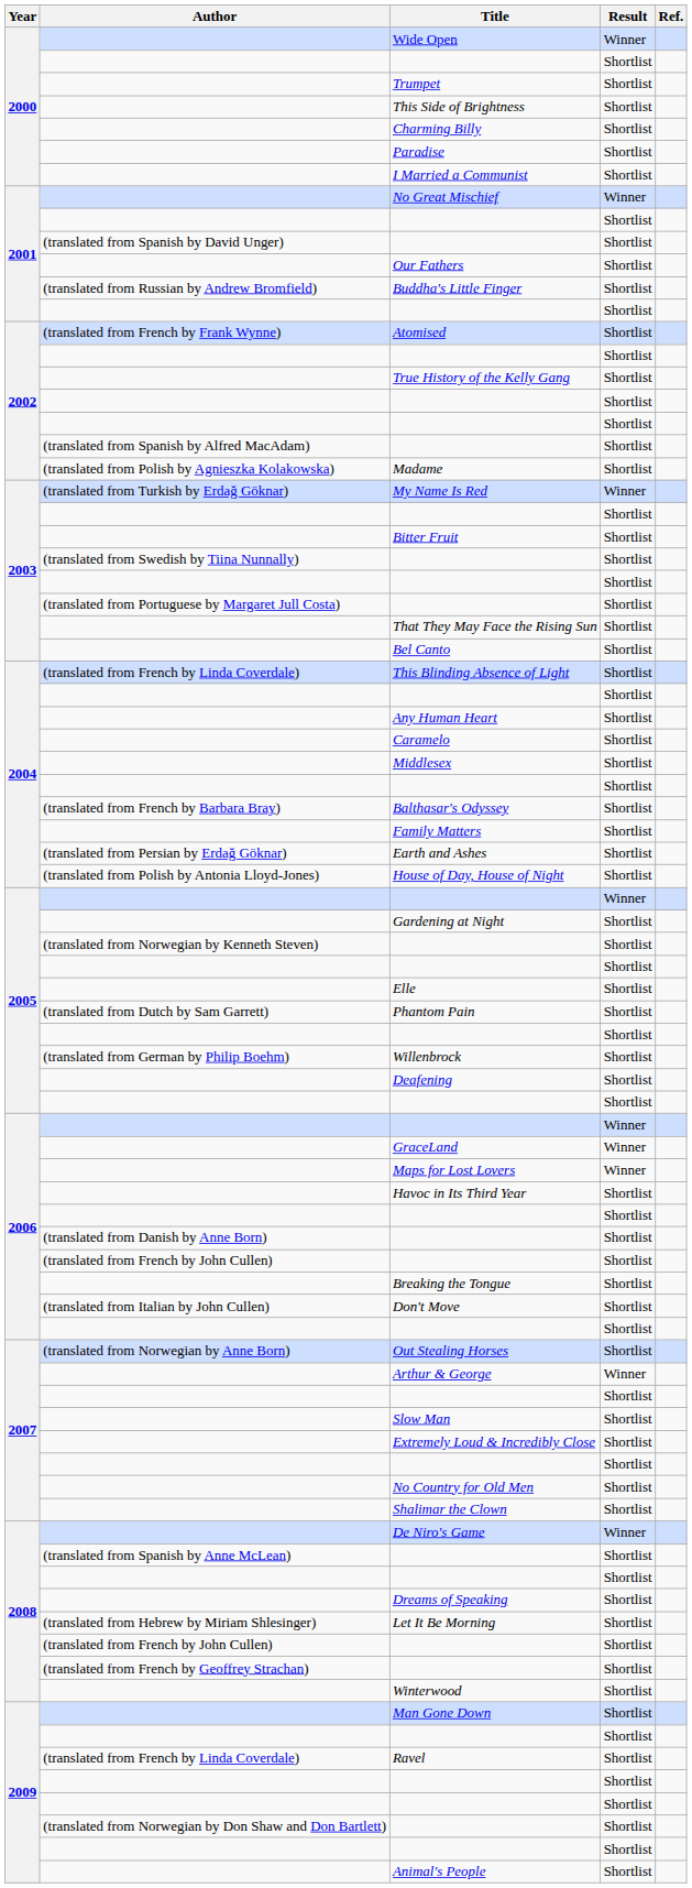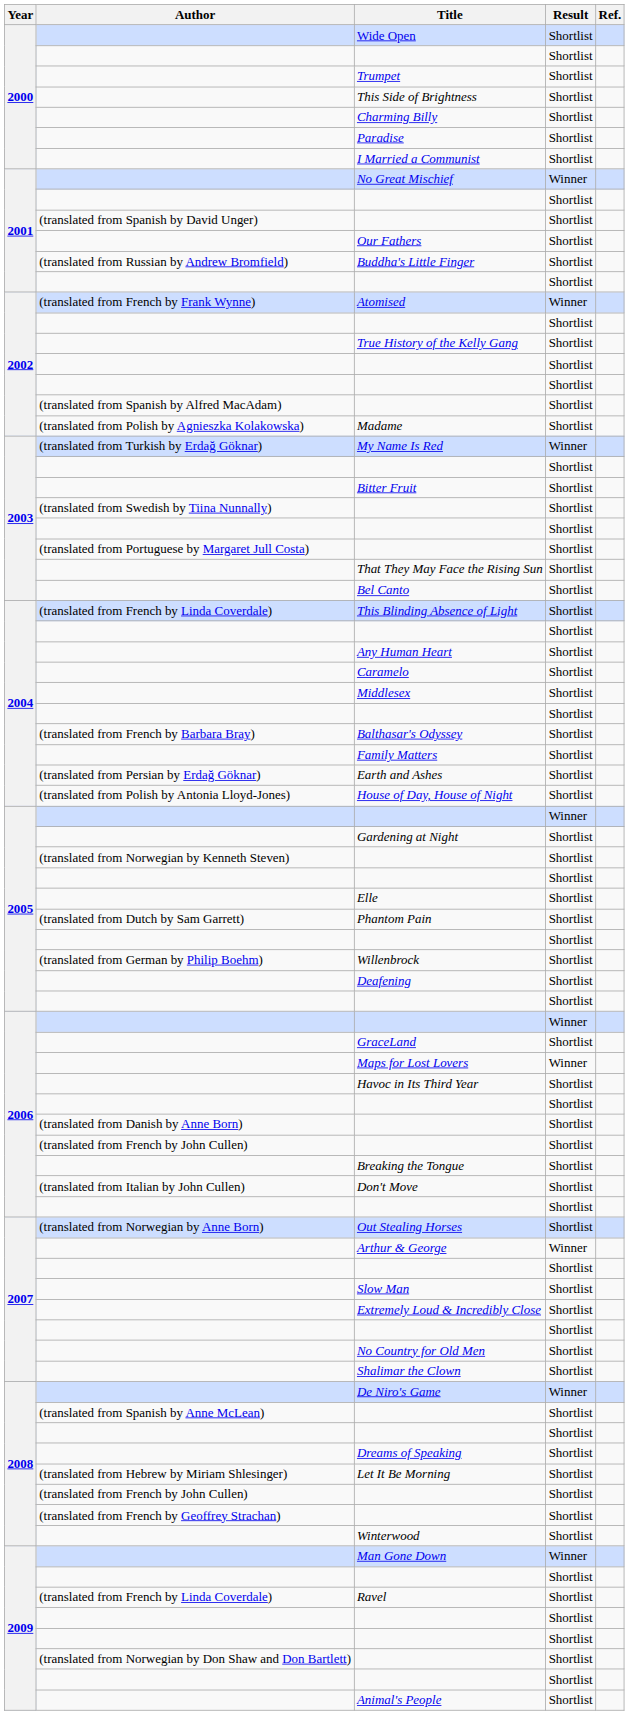 <table class="wikitable sortable mw-collapsible">
 <tr>
 <th>Year</th>
 <th>Author</th>
 <th>Title</th>
 <th>Result</th>
 <th>Ref.</th>
 </tr>
 <tr style=background:#cddeff>
 <th rowspan="7"><a href='#'>2000</a></th>
 <td></td>
 <td><a href='#'>Wide Open</a></td>
-<td>Winner</td>
+<td>Shortlist</td>
 <td></td>
 </tr>
 <tr>
 <td></td>
 <td><em></em></td>
 <td>Shortlist</td>
 <td></td>
 </tr>
 <tr>
 <td></td>
 <td><em><a href='#'>Trumpet</a></em></td>
 <td>Shortlist</td>
 <td></td>
 </tr>
 <tr>
 <td></td>
 <td><em>This Side of Brightness</em></td>
 <td>Shortlist</td>
 <td></td>
 </tr>
 <tr>
 <td></td>
 <td><em><a href='#'>Charming Billy</a></em></td>
 <td>Shortlist</td>
 <td></td>
 </tr>
 <tr>
 <td></td>
 <td><em><a href='#'>Paradise</a></em></td>
 <td>Shortlist</td>
 <td></td>
 </tr>
 <tr>
 <td></td>
 <td><em><a href='#'>I Married a Communist</a></em></td>
 <td>Shortlist</td>
 <td></td>
 </tr>
 <tr style=background:#cddeff>
 <th rowspan="6"><a href='#'>2001</a></th>
 <td></td>
 <td><em><a href='#'>No Great Mischief</a></em></td>
 <td>Winner</td>
 <td></td>
 </tr>
 <tr>
 <td></td>
 <td><em></em></td>
 <td>Shortlist</td>
 <td></td>
 </tr>
 <tr>
 <td> (translated from Spanish by David Unger)</td>
 <td><em></em></td>
 <td>Shortlist</td>
 <td></td>
 </tr>
 <tr>
 <td></td>
 <td><em><a href='#'>Our Fathers</a></em></td>
 <td>Shortlist</td>
 <td></td>
 </tr>
 <tr>
 <td> (translated from Russian by <a href='#'>Andrew Bromfield</a>)</td>
 <td><em><a href='#'>Buddha's Little Finger</a></em></td>
 <td>Shortlist</td>
 <td></td>
 </tr>
 <tr>
 <td></td>
 <td><em></em></td>
 <td>Shortlist</td>
 <td></td>
 </tr>
 <tr style=background:#cddeff>
 <th rowspan="7"><a href='#'>2002</a></th>
 <td> (translated from French by <a href='#'>Frank Wynne</a>)</td>
 <td><em><a href='#'>Atomised</a></em></td>
-<td>Shortlist</td>
+<td>Winner</td>
 <td></td>
 </tr>
 <tr>
 <td></td>
 <td><em></em></td>
 <td>Shortlist</td>
 <td></td>
 </tr>
 <tr>
 <td></td>
 <td><em><a href='#'>True History of the Kelly Gang</a></em></td>
 <td>Shortlist</td>
 <td></td>
 </tr>
 <tr>
 <td></td>
 <td><em></em></td>
 <td>Shortlist</td>
 <td></td>
 </tr>
 <tr>
 <td></td>
 <td><em></em></td>
 <td>Shortlist</td>
 <td></td>
 </tr>
 <tr>
 <td> (translated from Spanish by Alfred MacAdam)</td>
 <td><em></em></td>
 <td>Shortlist</td>
 <td></td>
 </tr>
 <tr>
 <td> (translated from Polish by <a href='#'>Agnieszka Kolakowska</a>)</td>
 <td><em>Madame</em></td>
 <td>Shortlist</td>
 <td></td>
 </tr>
 <tr style=background:#cddeff>
 <th rowspan="8"><a href='#'>2003</a></th>
 <td> (translated from Turkish by <a href='#'>Erdağ Göknar</a>)</td>
 <td><em><a href='#'>My Name Is Red</a></em></td>
 <td>Winner</td>
 <td></td>
 </tr>
 <tr>
 <td></td>
 <td><em></em></td>
 <td>Shortlist</td>
 <td></td>
 </tr>
 <tr>
 <td></td>
 <td><em><a href='#'>Bitter Fruit</a></em></td>
 <td>Shortlist</td>
 <td></td>
 </tr>
 <tr>
 <td> (translated from Swedish by <a href='#'>Tiina Nunnally</a>)</td>
 <td><em></em></td>
 <td>Shortlist</td>
 <td></td>
 </tr>
 <tr>
 <td></td>
 <td><em></em></td>
 <td>Shortlist</td>
 <td></td>
 </tr>
 <tr>
 <td> (translated from Portuguese by <a href='#'>Margaret Jull Costa</a>)</td>
 <td><em></em></td>
 <td>Shortlist</td>
 <td></td>
 </tr>
 <tr>
 <td></td>
 <td><em>That They May Face the Rising Sun</em></td>
 <td>Shortlist</td>
 <td></td>
 </tr>
 <tr>
 <td></td>
 <td><em><a href='#'>Bel Canto</a></em></td>
 <td>Shortlist</td>
 <td></td>
 </tr>
 <tr style=background:#cddeff>
 <th rowspan="10"><a href='#'>2004</a></th>
 <td> (translated from French by <a href='#'>Linda Coverdale</a>)</td>
 <td><em><a href='#'>This Blinding Absence of Light</a></em></td>
 <td>Shortlist</td>
 <td></td>
 </tr>
 <tr>
 <td></td>
 <td><em></em></td>
 <td>Shortlist</td>
 <td></td>
 </tr>
 <tr>
 <td></td>
 <td><em><a href='#'>Any Human Heart</a></em></td>
 <td>Shortlist</td>
 <td></td>
 </tr>
 <tr>
 <td></td>
 <td><em><a href='#'>Caramelo</a></em></td>
 <td>Shortlist</td>
 <td></td>
 </tr>
 <tr>
 <td></td>
 <td><em><a href='#'>Middlesex</a></em></td>
 <td>Shortlist</td>
 <td></td>
 </tr>
 <tr>
 <td></td>
 <td><em></em></td>
 <td>Shortlist</td>
 <td></td>
 </tr>
 <tr>
 <td> (translated from French by <a href='#'>Barbara Bray</a>)</td>
 <td><em><a href='#'>Balthasar's Odyssey</a></em></td>
 <td>Shortlist</td>
 <td></td>
 </tr>
 <tr>
 <td></td>
 <td><em><a href='#'>Family Matters</a></em></td>
 <td>Shortlist</td>
 <td></td>
 </tr>
 <tr>
 <td> (translated from Persian by <a href='#'>Erdağ Göknar</a>)</td>
 <td><em>Earth and Ashes</em></td>
 <td>Shortlist</td>
 <td></td>
 </tr>
 <tr>
 <td> (translated from Polish by Antonia Lloyd-Jones)</td>
 <td><em><a href='#'>House of Day, House of Night</a></em></td>
 <td>Shortlist</td>
 <td></td>
 </tr>
 <tr style=background:#cddeff>
 <th rowspan="10"><a href='#'>2005</a></th>
 <td></td>
 <td><em></em></td>
 <td>Winner</td>
 <td></td>
 </tr>
 <tr>
 <td></td>
 <td><em>Gardening at Night</em></td>
 <td>Shortlist</td>
 <td></td>
 </tr>
 <tr>
 <td> (translated from Norwegian by Kenneth Steven)</td>
 <td><em></em></td>
 <td>Shortlist</td>
 <td></td>
 </tr>
 <tr>
 <td></td>
 <td><em></em></td>
 <td>Shortlist</td>
 <td></td>
 </tr>
 <tr>
 <td></td>
 <td><em>Elle</em></td>
 <td>Shortlist</td>
 <td></td>
 </tr>
 <tr>
 <td> (translated from Dutch by Sam Garrett)</td>
 <td><em>Phantom Pain</em></td>
 <td>Shortlist</td>
 <td></td>
 </tr>
 <tr>
 <td></td>
 <td><em></em></td>
 <td>Shortlist</td>
 <td></td>
 </tr>
 <tr>
 <td> (translated from German by <a href='#'>Philip Boehm</a>)</td>
 <td><em>Willenbrock</em></td>
 <td>Shortlist</td>
 <td></td>
 </tr>
 <tr>
 <td></td>
 <td><em><a href='#'>Deafening</a></em></td>
 <td>Shortlist</td>
 <td></td>
 </tr>
 <tr>
 <td></td>
 <td><em></em></td>
 <td>Shortlist</td>
 <td></td>
 </tr>
 <tr style=background:#cddeff>
 <th rowspan="10"><a href='#'>2006</a></th>
 <td></td>
 <td><em></em></td>
 <td>Winner</td>
 <td></td>
 </tr>
 <tr>
 <td></td>
 <td><em><a href='#'>GraceLand</a></em></td>
-<td>Winner</td>
+<td>Shortlist</td>
 <td></td>
 </tr>
 <tr>
 <td></td>
 <td><em><a href='#'>Maps for Lost Lovers</a></em></td>
 <td>Winner</td>
 <td></td>
 </tr>
 <tr>
 <td></td>
 <td><em>Havoc in Its Third Year</em></td>
 <td>Shortlist</td>
 <td></td>
 </tr>
 <tr>
 <td></td>
 <td><em></em></td>
 <td>Shortlist</td>
 <td></td>
 </tr>
 <tr>
 <td> (translated from Danish by <a href='#'>Anne Born</a>)</td>
 <td><em></em></td>
 <td>Shortlist</td>
 <td></td>
 </tr>
 <tr>
 <td> (translated from French by John Cullen)</td>
 <td><em></em></td>
 <td>Shortlist</td>
 <td></td>
 </tr>
 <tr>
 <td></td>
 <td><em>Breaking the Tongue</em></td>
 <td>Shortlist</td>
 <td></td>
 </tr>
 <tr>
 <td> (translated from Italian by John Cullen)</td>
 <td><em>Don't Move</em></td>
 <td>Shortlist</td>
 <td></td>
 </tr>
 <tr>
 <td></td>
 <td><em></em></td>
 <td>Shortlist</td>
 <td></td>
 </tr>
 <tr style=background:#cddeff>
 <th rowspan="8"><a href='#'>2007</a></th>
 <td> (translated from Norwegian by <a href='#'>Anne Born</a>)</td>
 <td><em><a href='#'>Out Stealing Horses</a></em></td>
 <td>Shortlist</td>
 <td></td>
 </tr>
 <tr>
 <td></td>
 <td><em><a href='#'>Arthur & George</a></em></td>
 <td>Winner</td>
 <td></td>
 </tr>
 <tr>
 <td></td>
 <td><em></em></td>
 <td>Shortlist</td>
 <td></td>
 </tr>
 <tr>
 <td></td>
 <td><em><a href='#'>Slow Man</a></em></td>
 <td>Shortlist</td>
 <td></td>
 </tr>
 <tr>
 <td></td>
 <td><em><a href='#'>Extremely Loud & Incredibly Close</a></em></td>
 <td>Shortlist</td>
 <td></td>
 </tr>
 <tr>
 <td></td>
 <td><em></em></td>
 <td>Shortlist</td>
 <td></td>
 </tr>
 <tr>
 <td></td>
 <td><em><a href='#'>No Country for Old Men</a></em></td>
 <td>Shortlist</td>
 <td></td>
 </tr>
 <tr>
 <td></td>
 <td><em><a href='#'>Shalimar the Clown</a></em></td>
 <td>Shortlist</td>
 <td></td>
 </tr>
 <tr style=background:#cddeff>
 <th rowspan="8"><a href='#'>2008</a></th>
 <td></td>
 <td><em><a href='#'>De Niro's Game</a> </em></td>
 <td>Winner</td>
 <td></td>
 </tr>
 <tr>
 <td> (translated from Spanish by <a href='#'>Anne McLean</a>)</td>
 <td><em></em></td>
 <td>Shortlist</td>
 <td></td>
 </tr>
 <tr>
 <td></td>
 <td><em></em></td>
 <td>Shortlist</td>
 <td></td>
 </tr>
 <tr>
 <td></td>
 <td><em><a href='#'>Dreams of Speaking</a></em></td>
 <td>Shortlist</td>
 <td></td>
 </tr>
 <tr>
 <td> (translated from Hebrew by Miriam Shlesinger)</td>
 <td><em>Let It Be Morning</em></td>
 <td>Shortlist</td>
 <td></td>
 </tr>
 <tr>
 <td> (translated from French by John Cullen)</td>
 <td><em></em></td>
 <td>Shortlist</td>
 <td></td>
 </tr>
 <tr>
 <td> (translated from French by <a href='#'>Geoffrey Strachan</a>)</td>
 <td><em></em></td>
 <td>Shortlist</td>
 <td></td>
 </tr>
 <tr>
 <td></td>
 <td><em>Winterwood</em></td>
 <td>Shortlist</td>
 <td></td>
 </tr>
 <tr style=background:#cddeff>
 <th rowspan="8"><a href='#'>2009</a></th>
 <td></td>
 <td><em><a href='#'>Man Gone Down</a> </em></td>
-<td>Shortlist</td>
+<td>Winner</td>
 <td></td>
 </tr>
 <tr>
 <td></td>
 <td><em></em></td>
 <td>Shortlist</td>
 <td></td>
 </tr>
 <tr>
 <td> (translated from French by <a href='#'>Linda Coverdale</a>)</td>
 <td><em>Ravel</em></td>
 <td>Shortlist</td>
 <td></td>
 </tr>
 <tr>
 <td></td>
 <td><em></em></td>
 <td>Shortlist</td>
 <td></td>
 </tr>
 <tr>
 <td></td>
 <td><em></em></td>
 <td>Shortlist</td>
 <td></td>
 </tr>
 <tr>
 <td> (translated from Norwegian by Don Shaw and <a href='#'>Don Bartlett</a>)</td>
 <td><em></em></td>
 <td>Shortlist</td>
 <td></td>
 </tr>
 <tr>
 <td></td>
 <td><em></em></td>
 <td>Shortlist</td>
 <td></td>
 </tr>
 <tr>
 <td></td>
 <td><em><a href='#'>Animal's People</a></em></td>
 <td>Shortlist</td>
 <td></td>
 </tr>
 </table>
